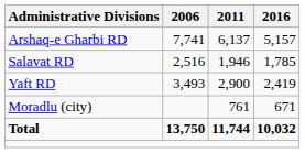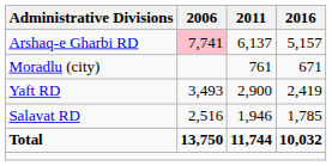 <table class="wikitable">
 <tr>
 <th>Administrative Divisions</th>
 <th>2006</th>
 <th>2011</th>
 <th>2016</th>
 </tr>
 <tr>
 <td><a href='#'>Arshaq-e Gharbi RD</a></td>
-<td style="text-align: right;">7,741</td>
+<td style="background: pink; text-align: right;">7,741</td>
 <td style="text-align: right;">6,137</td>
 <td style="text-align: right;">5,157</td>
 </tr>
 <tr>
-<td><a href='#'>Salavat RD</a></td>
-<td style="text-align: right;">2,516</td>
-<td style="text-align: right;">1,946</td>
-<td style="text-align: right;">1,785</td>
+<td><a href='#'>Moradlu</a> (city)</td>
+<td style="text-align: right;"></td>
+<td style="text-align: right;">761</td>
+<td style="text-align: right;">671</td>
 </tr>
 <tr>
 <td><a href='#'>Yaft RD</a></td>
 <td style="text-align: right;">3,493</td>
 <td style="text-align: right;">2,900</td>
 <td style="text-align: right;">2,419</td>
 </tr>
 <tr>
-<td><a href='#'>Moradlu</a> (city)</td>
-<td style="text-align: right;"></td>
-<td style="text-align: right;">761</td>
-<td style="text-align: right;">671</td>
+<td><a href='#'>Salavat RD</a></td>
+<td style="text-align: right;">2,516</td>
+<td style="text-align: right;">1,946</td>
+<td style="text-align: right;">1,785</td>
 </tr>
 <tr>
 <td><strong>Total</strong></td>
 <td style="text-align: right;"><strong>13,750</strong></td>
 <td style="text-align: right;"><strong>11,744</strong></td>
 <td style="text-align: right;"><strong>10,032</strong></td>
 </tr>
 <tr>
 <td colspan=4></td>
 </tr>
 </table>
